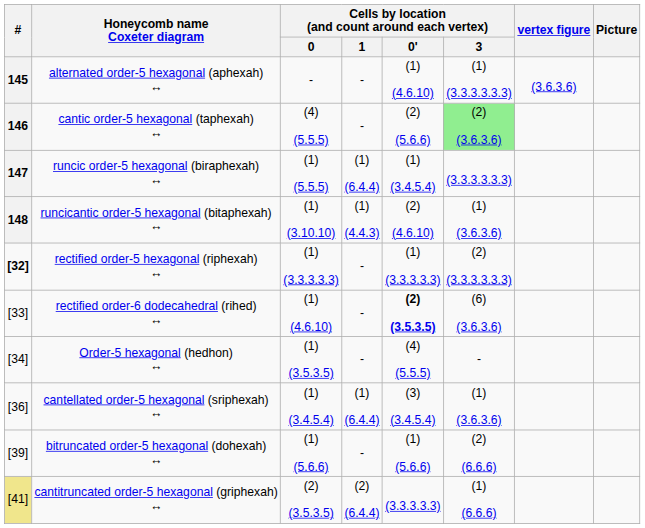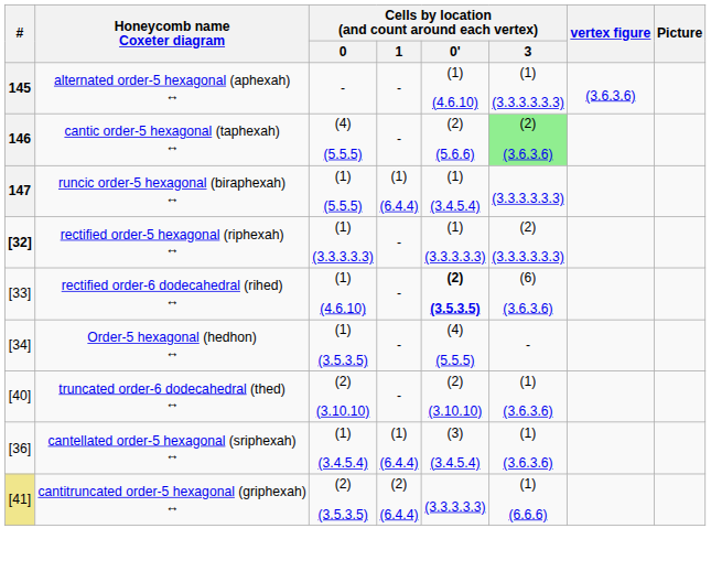 <table class="wikitable">
 <tr>
 <th rowspan=2>#</th>
 <th rowspan=2>Honeycomb name<br><a href='#'>Coxeter diagram</a></th>
 <th colspan=4>Cells by location<br>(and count around each vertex)</th>
 <th rowspan=2><a href='#'>vertex figure</a></th>
 <th rowspan=2>Picture</th>
 </tr>
 <tr>
 <th>0<br></th>
 <th>1<br></th>
 <th>0'<br></th>
 <th>3<br></th>
 </tr>
 <tr align=center>
 <th>145</th>
 <td><a href='#'>alternated order-5 hexagonal</a> (aphexah)<br> ↔ </td>
 <td>-</td>
 <td>-</td>
 <td>(1)<br><br><a href='#'>(4.6.10)</a></td>
 <td>(1)<br><br><a href='#'>(3.3.3.3.3.3)</a></td>
 <td> <br><a href='#'>(3.6.3.6)</a></td>
 <td></td>
 </tr>
 <tr align=center>
 <th>146</th>
 <td><a href='#'>cantic order-5 hexagonal</a> (taphexah)<br> ↔ </td>
 <td>(4)<br><br><a href='#'>(5.5.5)</a></td>
 <td>-</td>
 <td>(2)<br><br><a href='#'>(5.6.6)</a></td>
 <td style="background: lightgreen;">(2)<br><br><a href='#'>(3.6.3.6)</a></td>
 <td></td>
 <td></td>
 </tr>
 <tr align=center>
 <th>147</th>
 <td><a href='#'>runcic order-5 hexagonal</a> (biraphexah)<br> ↔ </td>
 <td>(1)<br><br><a href='#'>(5.5.5)</a></td>
 <td>(1)<br><br><a href='#'>(6.4.4)</a></td>
 <td>(1)<br><br><a href='#'>(3.4.5.4)</a></td>
 <td><br><a href='#'>(3.3.3.3.3.3)</a></td>
 <td></td>
 <td></td>
 </tr>
 <tr align=center>
-<th>148</th>
-<td><a href='#'>runcicantic order-5 hexagonal</a> (bitaphexah)<br> ↔ </td>
-<td>(1)<br><br><a href='#'>(3.10.10)</a></td>
-<td>(1)<br><br><a href='#'>(4.4.3)</a></td>
-<td>(2)<br><br><a href='#'>(4.6.10)</a></td>
-<td>(1)<br><br><a href='#'>(3.6.3.6)</a></td>
-<td></td>
-<td></td>
-</tr>
-<tr align=center>
 <td><strong>[32]</strong></td>
 <td><a href='#'>rectified order-5 hexagonal</a> (riphexah)<br> ↔ </td>
 <td>(1)<br><br><a href='#'>(3.3.3.3.3)</a></td>
 <td>-</td>
 <td>(1)<br><br><a href='#'>(3.3.3.3.3)</a></td>
 <td>(2)<br><br><a href='#'>(3.3.3.3.3.3)</a></td>
 <td></td>
 <td></td>
 </tr>
 <tr align=center>
 <td>[33]</td>
 <td><a href='#'>rectified order-6 dodecahedral</a> (rihed)<br> ↔ </td>
 <td>(1)<br><br><a href='#'>(4.6.10)</a></td>
 <td>-</td>
 <td><strong>(2)<br><br><a href='#'>(3.5.3.5)</a></strong></td>
 <td>(6)<br><br><a href='#'>(3.6.3.6)</a></td>
 <td></td>
 <td></td>
 </tr>
 <tr align=center>
 <td>[34]</td>
 <td><a href='#'>Order-5 hexagonal</a> (hedhon)<br> ↔ </td>
 <td>(1)<br><br><a href='#'>(3.5.3.5)</a></td>
 <td>-</td>
 <td>(4)<br><br><a href='#'>(5.5.5)</a></td>
 <td>-</td>
 <td></td>
 <td></td>
 </tr>
 <tr align=center>
+<td>[40]</td>
+<td><a href='#'>truncated order-6 dodecahedral</a> (thed)<br> ↔ </td>
+<td>(2)<br><br><a href='#'>(3.10.10)</a></td>
+<td>-</td>
+<td>(2)<br><br><a href='#'>(3.10.10)</a></td>
+<td>(1)<br><br><a href='#'>(3.6.3.6)</a></td>
+<td></td>
+<td></td>
+</tr>
+<tr align=center>
 <td>[36]</td>
 <td><a href='#'>cantellated order-5 hexagonal</a> (sriphexah)<br> ↔ </td>
 <td>(1)<br><br><a href='#'>(3.4.5.4)</a></td>
 <td>(1)<br><br><a href='#'>(6.4.4)</a></td>
 <td>(3)<br><br><a href='#'>(3.4.5.4)</a></td>
 <td>(1)<br><br><a href='#'>(3.6.3.6)</a></td>
-<td></td>
-<td></td>
-</tr>
-<tr align=center>
-<td>[39]</td>
-<td><a href='#'>bitruncated order-5 hexagonal</a> (dohexah)<br> ↔ </td>
-<td>(1)<br><br><a href='#'>(5.6.6)</a></td>
-<td>-</td>
-<td>(1)<br><br><a href='#'>(5.6.6)</a></td>
-<td>(2)<br><br><a href='#'>(6.6.6)</a></td>
 <td></td>
 <td></td>
 </tr>
 <tr align=center>
 <td style="background: khaki;">[41]</td>
 <td><a href='#'>cantitruncated order-5 hexagonal</a> (griphexah)<br> ↔ </td>
 <td>(2)<br><br><a href='#'>(3.5.3.5)</a></td>
 <td>(2)<br><br><a href='#'>(6.4.4)</a></td>
 <td><br><a href='#'>(3.3.3.3.3)</a></td>
 <td>(1)<br><br><a href='#'>(6.6.6)</a></td>
 <td></td>
 <td></td>
 </tr>
 </table>
